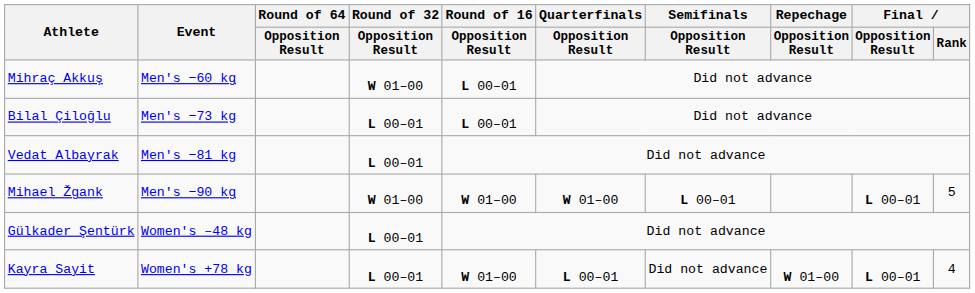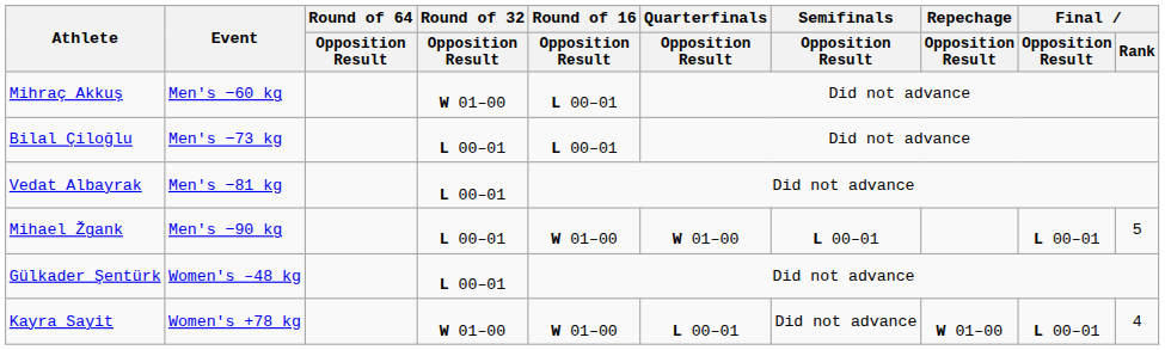 <table class="wikitable" style="font-size:90%">
 <tr>
 <th rowspan="2">Athlete</th>
 <th rowspan="2">Event</th>
 <th>Round of 64</th>
 <th>Round of 32</th>
 <th>Round of 16</th>
 <th>Quarterfinals</th>
 <th>Semifinals</th>
 <th>Repechage</th>
 <th colspan=2>Final / </th>
 </tr>
 <tr style="font-size:95%">
 <th>Opposition<br>Result</th>
 <th>Opposition<br>Result</th>
 <th>Opposition<br>Result</th>
 <th>Opposition<br>Result</th>
 <th>Opposition<br>Result</th>
 <th>Opposition<br>Result</th>
 <th>Opposition<br>Result</th>
 <th>Rank</th>
 </tr>
 <tr align=center>
 <td align=left><a href='#'>Mihraç Akkuş</a></td>
 <td align=left><a href='#'>Men's −60 kg</a></td>
 <td></td>
 <td><br><strong>W</strong> 01–00</td>
 <td><br><strong>L</strong> 00–01</td>
 <td colspan=5>Did not advance</td>
 </tr>
 <tr align=center>
 <td align=left><a href='#'>Bilal Çiloğlu</a></td>
 <td align=left><a href='#'>Men's −73 kg</a></td>
 <td></td>
 <td><br><strong>L</strong> 00–01</td>
 <td><br><strong>L</strong> 00–01</td>
 <td colspan=5>Did not advance</td>
 </tr>
 <tr align=center>
 <td align=left><a href='#'>Vedat Albayrak</a></td>
 <td align=left><a href='#'>Men's −81 kg</a></td>
 <td></td>
 <td><br><strong>L</strong> 00–01</td>
 <td colspan=6>Did not advance</td>
 </tr>
 <tr align=center>
 <td align=left><a href='#'>Mihael Žgank</a></td>
 <td align=left><a href='#'>Men's −90 kg</a></td>
 <td></td>
-<td><br><strong>W</strong> 01–00</td>
+<td><br><strong>L</strong> 00–01</td>
 <td><br><strong>W</strong> 01–00</td>
 <td><br><strong>W</strong> 01–00</td>
 <td><br><strong>L</strong> 00–01</td>
 <td></td>
 <td><br><strong>L</strong> 00–01</td>
 <td>5</td>
 </tr>
 <tr align=center>
 <td align=left><a href='#'>Gülkader Şentürk</a></td>
 <td align=left><a href='#'>Women's –48 kg</a></td>
 <td></td>
 <td><br><strong>L</strong> 00–01</td>
 <td colspan=6>Did not advance</td>
 </tr>
 <tr align=center>
 <td align=left><a href='#'>Kayra Sayit</a></td>
 <td align=left><a href='#'>Women's +78 kg</a></td>
 <td></td>
-<td><br><strong>L</strong> 00–01</td>
+<td><br><strong>W</strong> 01–00</td>
 <td><br><strong>W</strong> 01–00</td>
 <td><br><strong>L</strong> 00–01</td>
 <td>Did not advance</td>
 <td><br><strong>W</strong> 01–00</td>
 <td><br><strong>L</strong> 00–01</td>
 <td>4</td>
 </tr>
 </table>
